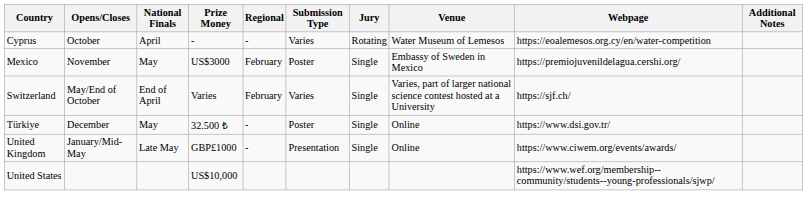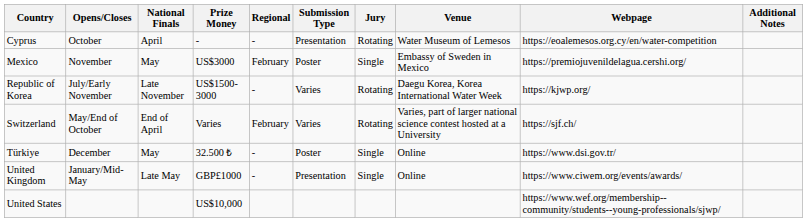 <table class="wikitable">
 <tr>
 <th>Country</th>
 <th>Opens/Closes</th>
 <th>National Finals</th>
 <th>Prize Money</th>
 <th>Regional</th>
 <th>Submission Type</th>
 <th>Jury</th>
 <th>Venue</th>
 <th>Webpage</th>
 <th>Additional Notes</th>
 </tr>
 <tr>
 <td>Cyprus</td>
 <td>October</td>
 <td>April</td>
 <td>-</td>
 <td>-</td>
-<td>Varies</td>
+<td>Presentation</td>
 <td>Rotating</td>
 <td>Water Museum of Lemesos</td>
 <td>https://eoalemesos.org.cy/en/water-competition</td>
 <td></td>
 </tr>
 <tr>
 <td>Mexico</td>
 <td>November</td>
 <td>May</td>
 <td>US$3000</td>
 <td>February</td>
 <td>Poster</td>
 <td>Single</td>
 <td>Embassy of Sweden in Mexico</td>
 <td>https://premiojuvenildelagua.cershi.org/</td>
 <td></td>
 </tr>
 <tr>
+<td>Republic of Korea</td>
+<td>July/Early November</td>
+<td>Late November</td>
+<td>US$1500-3000</td>
+<td>-</td>
+<td>Varies</td>
+<td>Rotating</td>
+<td>Daegu Korea, Korea International Water Week</td>
+<td>https://kjwp.org/</td>
+<td></td>
+</tr>
+<tr>
 <td>Switzerland</td>
 <td>May/End of October</td>
 <td>End of April</td>
 <td>Varies</td>
 <td>February</td>
 <td>Varies</td>
-<td>Single</td>
+<td>Rotating</td>
 <td>Varies, part of larger national science contest hosted at a University</td>
 <td>https://sjf.ch/</td>
 <td></td>
 </tr>
 <tr>
 <td>Türkiye</td>
 <td>December</td>
 <td>May</td>
 <td>32.500 ₺</td>
 <td>-</td>
 <td>Poster</td>
 <td>Single</td>
 <td>Online</td>
 <td>https://www.dsi.gov.tr/</td>
 <td></td>
 </tr>
 <tr>
 <td>United Kingdom</td>
 <td>January/Mid-May</td>
 <td>Late May</td>
 <td>GBP£1000</td>
 <td>-</td>
 <td>Presentation</td>
 <td>Single</td>
 <td>Online</td>
 <td>https://www.ciwem.org/events/awards/</td>
 <td></td>
 </tr>
 <tr>
 <td>United States</td>
 <td></td>
 <td></td>
 <td>US$10,000</td>
 <td></td>
 <td></td>
 <td></td>
 <td></td>
 <td>https://www.wef.org/membership--community/students--young-professionals/sjwp/</td>
 <td></td>
 </tr>
 </table>
